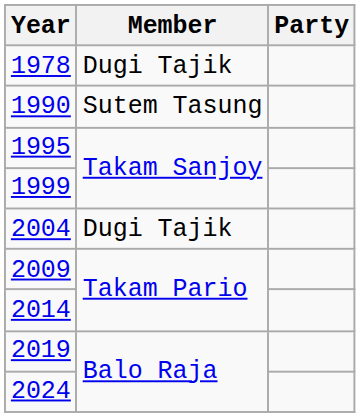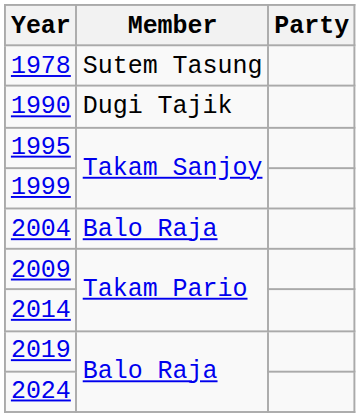 <table class="wikitable sortable">
 <tr>
 <th>Year</th>
 <th>Member</th>
 <th colspan="2">Party</th>
 </tr>
 <tr>
 <td><a href='#'>1978</a></td>
-<td>Dugi Tajik</td>
+<td>Sutem Tasung</td>
 <td></td>
 </tr>
 <tr>
 <td><a href='#'>1990</a></td>
-<td>Sutem Tasung</td>
+<td>Dugi Tajik</td>
 <td></td>
 </tr>
 <tr>
 <td><a href='#'>1995</a></td>
 <td rowspan=2><a href='#'>Takam Sanjoy</a></td>
 </tr>
 <tr>
 <td><a href='#'>1999</a></td>
 <td></td>
 </tr>
 <tr>
 <td><a href='#'>2004</a></td>
-<td>Dugi Tajik</td>
+<td><a href='#'>Balo Raja</a></td>
 <td></td>
 </tr>
 <tr>
 <td><a href='#'>2009</a></td>
 <td rowspan=2><a href='#'>Takam Pario</a></td>
 <td></td>
 </tr>
 <tr>
 <td><a href='#'>2014</a></td>
 <td></td>
 </tr>
 <tr>
 <td><a href='#'>2019</a></td>
 <td rowspan=2><a href='#'>Balo Raja</a></td>
 <td></td>
 </tr>
 <tr>
 <td><a href='#'>2024</a></td>
 </tr>
 </table>
